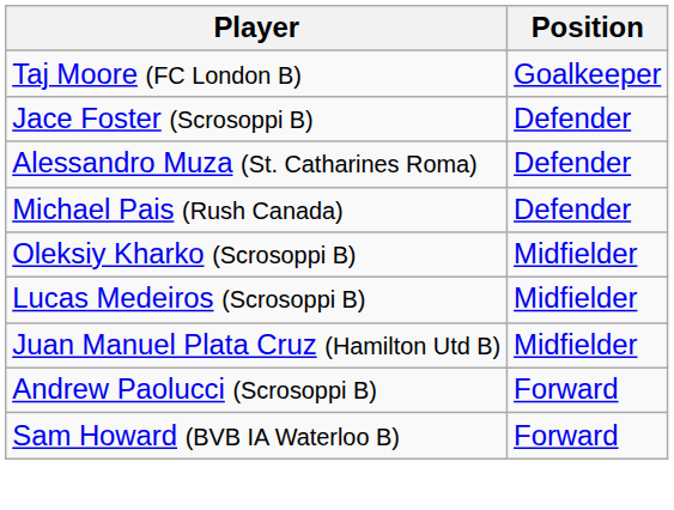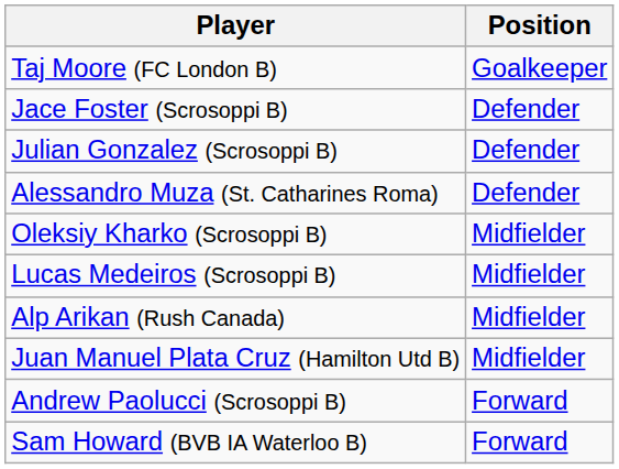 <table class="wikitable">
 <tr>
 <th>Player</th>
 <th>Position</th>
 </tr>
 <tr>
 <td><a href='#'>Taj Moore</a> <small>(FC London B)</small></td>
 <td><a href='#'>Goalkeeper</a></td>
 </tr>
 <tr>
 <td><a href='#'>Jace Foster</a> <small>(Scrosoppi B)</small></td>
 <td><a href='#'>Defender</a></td>
 </tr>
 <tr>
-<td><a href='#'>Alessandro Muza</a> <small>(St. Catharines Roma)</small></td>
+<td><a href='#'>Julian Gonzalez</a> <small>(Scrosoppi B)</small></td>
 <td><a href='#'>Defender</a></td>
 </tr>
 <tr>
-<td><a href='#'>Michael Pais</a> <small>(Rush Canada)</small></td>
+<td><a href='#'>Alessandro Muza</a> <small>(St. Catharines Roma)</small></td>
 <td><a href='#'>Defender</a></td>
 </tr>
 <tr>
 <td><a href='#'>Oleksiy Kharko</a> <small>(Scrosoppi B)</small></td>
 <td><a href='#'>Midfielder</a></td>
 </tr>
 <tr>
 <td><a href='#'>Lucas Medeiros</a> <small>(Scrosoppi B)</small></td>
+<td><a href='#'>Midfielder</a></td>
+</tr>
+<tr>
+<td><a href='#'>Alp Arikan</a> <small>(Rush Canada)</small></td>
 <td><a href='#'>Midfielder</a></td>
 </tr>
 <tr>
 <td><a href='#'>Juan Manuel Plata Cruz</a> <small>(Hamilton Utd B)</small></td>
 <td><a href='#'>Midfielder</a></td>
 </tr>
 <tr>
 <td><a href='#'>Andrew Paolucci</a> <small>(Scrosoppi B)</small></td>
 <td><a href='#'>Forward</a></td>
 </tr>
 <tr>
 <td><a href='#'>Sam Howard</a> <small>(BVB IA Waterloo B)</small></td>
 <td><a href='#'>Forward</a></td>
 </tr>
 </table>
